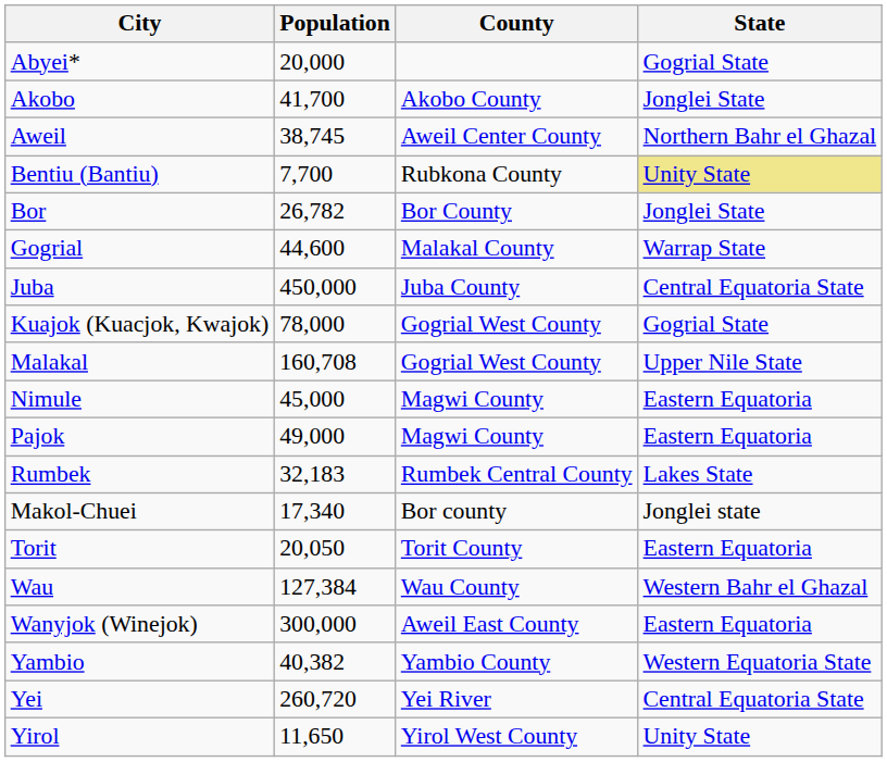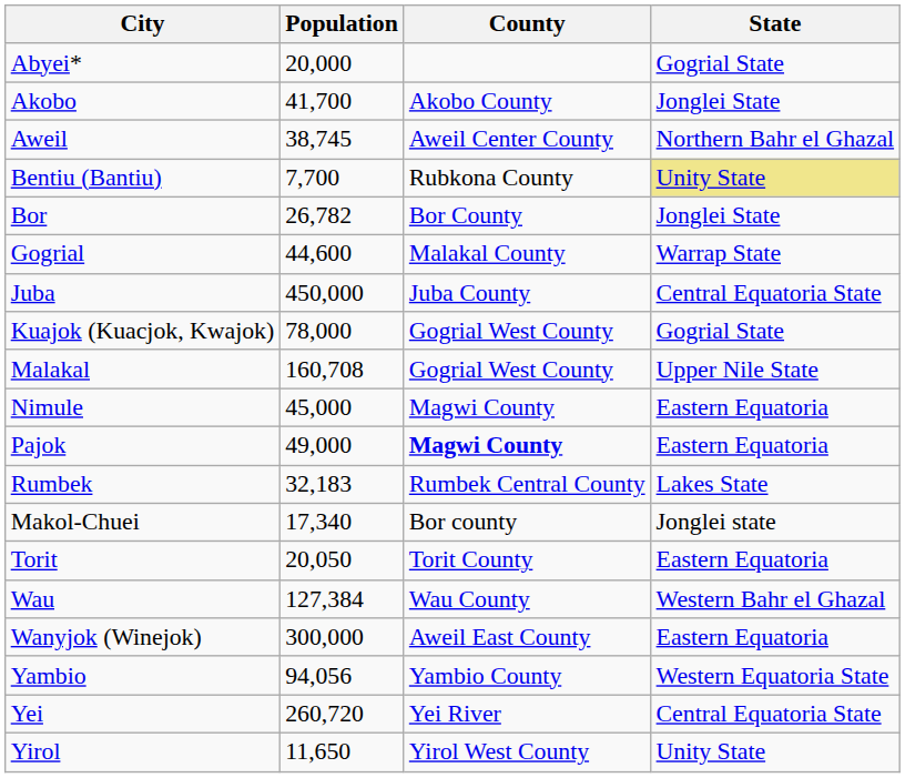 <table class="wikitable sortable">
 <tr>
 <th>City</th>
 <th>Population</th>
 <th>County</th>
 <th>State</th>
 </tr>
 <tr>
 <td><a href='#'>Abyei</a>*</td>
 <td>20,000</td>
 <td></td>
 <td><a href='#'>Gogrial State</a></td>
 </tr>
 <tr>
 <td><a href='#'>Akobo</a></td>
 <td>41,700</td>
 <td><a href='#'>Akobo County</a></td>
 <td><a href='#'>Jonglei State</a></td>
 </tr>
 <tr>
 <td><a href='#'>Aweil</a></td>
 <td>38,745</td>
 <td><a href='#'>Aweil Center County</a></td>
 <td><a href='#'>Northern Bahr el Ghazal</a></td>
 </tr>
 <tr>
 <td><a href='#'>Bentiu (Bantiu)</a></td>
 <td>7,700</td>
 <td>Rubkona County</td>
 <td style="background: khaki;"><a href='#'>Unity State</a></td>
 </tr>
 <tr>
 <td><a href='#'>Bor</a></td>
 <td>26,782</td>
 <td><a href='#'>Bor County</a></td>
 <td><a href='#'>Jonglei State</a></td>
 </tr>
 <tr>
 <td><a href='#'>Gogrial</a></td>
 <td>44,600</td>
 <td><a href='#'>Malakal County</a></td>
 <td><a href='#'>Warrap State</a></td>
 </tr>
 <tr>
 <td><a href='#'>Juba</a></td>
 <td>450,000</td>
 <td><a href='#'>Juba County</a></td>
 <td><a href='#'>Central Equatoria State</a></td>
 </tr>
 <tr>
 <td><a href='#'>Kuajok</a> (Kuacjok, Kwajok)</td>
 <td>78,000</td>
 <td><a href='#'>Gogrial West County</a></td>
 <td><a href='#'>Gogrial State</a></td>
 </tr>
 <tr>
 <td><a href='#'>Malakal</a></td>
 <td>160,708</td>
 <td><a href='#'>Gogrial West County</a></td>
 <td><a href='#'>Upper Nile State</a></td>
 </tr>
 <tr>
 <td><a href='#'>Nimule</a></td>
 <td>45,000</td>
 <td><a href='#'>Magwi County</a></td>
 <td><a href='#'>Eastern Equatoria</a></td>
 </tr>
 <tr>
 <td><a href='#'>Pajok</a></td>
 <td>49,000</td>
-<td><a href='#'>Magwi County</a></td>
+<td><strong><a href='#'>Magwi County</a></strong></td>
 <td><a href='#'>Eastern Equatoria</a></td>
 </tr>
 <tr>
 <td><a href='#'>Rumbek</a></td>
 <td>32,183</td>
 <td><a href='#'>Rumbek Central County</a></td>
 <td><a href='#'>Lakes State</a></td>
 </tr>
 <tr>
 <td>Makol-Chuei</td>
 <td>17,340</td>
 <td>Bor county</td>
 <td>Jonglei state</td>
 </tr>
 <tr>
 <td><a href='#'>Torit</a></td>
 <td>20,050</td>
 <td><a href='#'>Torit County</a></td>
 <td><a href='#'>Eastern Equatoria</a></td>
 </tr>
 <tr>
 <td><a href='#'>Wau</a></td>
 <td>127,384</td>
 <td><a href='#'>Wau County</a></td>
 <td><a href='#'>Western Bahr el Ghazal</a></td>
 </tr>
 <tr>
 <td><a href='#'>Wanyjok</a> (Winejok)</td>
 <td>300,000</td>
 <td><a href='#'>Aweil East County</a></td>
 <td><a href='#'>Eastern Equatoria</a></td>
 </tr>
 <tr>
 <td><a href='#'>Yambio</a></td>
-<td>40,382</td>
+<td>94,056</td>
 <td><a href='#'>Yambio County</a></td>
 <td><a href='#'>Western Equatoria State</a></td>
 </tr>
 <tr>
 <td><a href='#'>Yei</a></td>
 <td>260,720</td>
 <td><a href='#'>Yei River</a></td>
 <td><a href='#'>Central Equatoria State</a></td>
 </tr>
 <tr>
 <td><a href='#'>Yirol</a></td>
 <td>11,650</td>
 <td><a href='#'>Yirol West County</a></td>
 <td><a href='#'>Unity State</a></td>
 </tr>
 </table>
